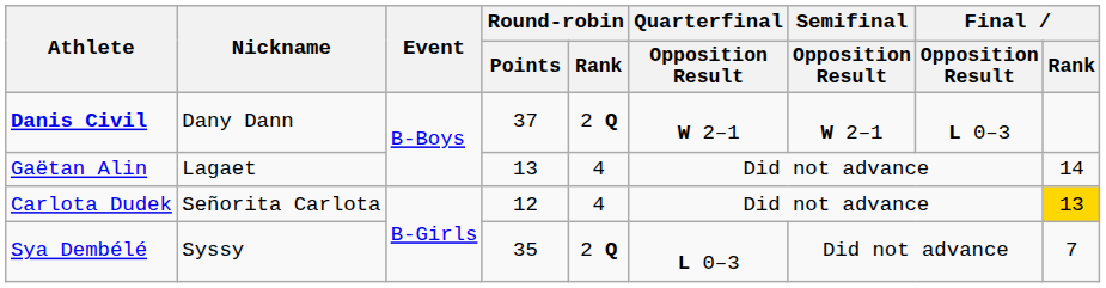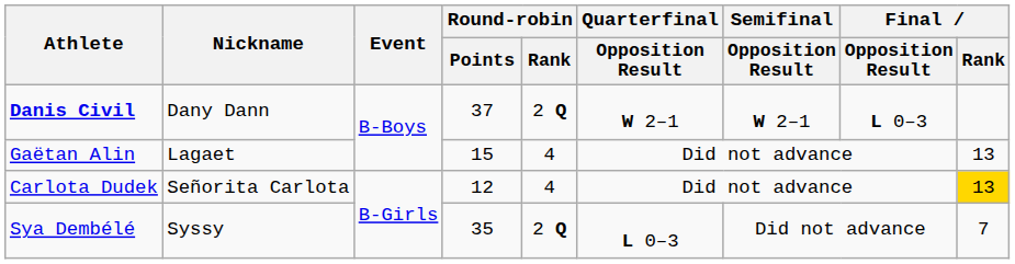 <table class="wikitable" style="font-size:90%">
 <tr>
 <th rowspan=2>Athlete</th>
 <th rowspan=2>Nickname</th>
 <th rowspan=2>Event</th>
 <th colspan=2>Round-robin</th>
 <th>Quarterfinal</th>
 <th>Semifinal</th>
 <th colspan=2>Final / </th>
 </tr>
 <tr style="font-size: 95%">
 <th>Points</th>
 <th>Rank</th>
 <th>Opposition<br>Result</th>
 <th>Opposition<br>Result</th>
 <th>Opposition<br>Result</th>
 <th>Rank</th>
 </tr>
 <tr align=center>
 <td align=left><strong><a href='#'>Danis Civil</a></strong></td>
 <td align=left>Dany Dann</td>
 <td align=left rowspan=2><a href='#'>B-Boys</a></td>
 <td>37</td>
 <td>2 <strong>Q</strong></td>
 <td><br><strong>W</strong> 2–1</td>
 <td><br><strong>W</strong> 2–1</td>
 <td><br><strong>L</strong> 0–3</td>
 <td></td>
 </tr>
 <tr align=center>
 <td align=left><a href='#'>Gaëtan Alin</a></td>
 <td align=left>Lagaet</td>
-<td>13</td>
+<td>15</td>
 <td>4</td>
 <td colspan="3">Did not advance</td>
-<td>14</td>
+<td>13</td>
 </tr>
 <tr align=center>
 <td align=left><a href='#'>Carlota Dudek</a></td>
 <td align=left>Señorita Carlota</td>
 <td align=left rowspan=2><a href='#'>B-Girls</a></td>
 <td>12</td>
 <td>4</td>
 <td colspan="3">Did not advance</td>
 <td style="background: gold;">13</td>
 </tr>
 <tr align=center>
 <td align=left><a href='#'>Sya Dembélé</a></td>
 <td align=left>Syssy</td>
 <td>35</td>
 <td>2 <strong>Q</strong></td>
 <td><br><strong>L</strong> 0–3</td>
 <td colspan="2">Did not advance</td>
 <td>7</td>
 </tr>
 </table>
